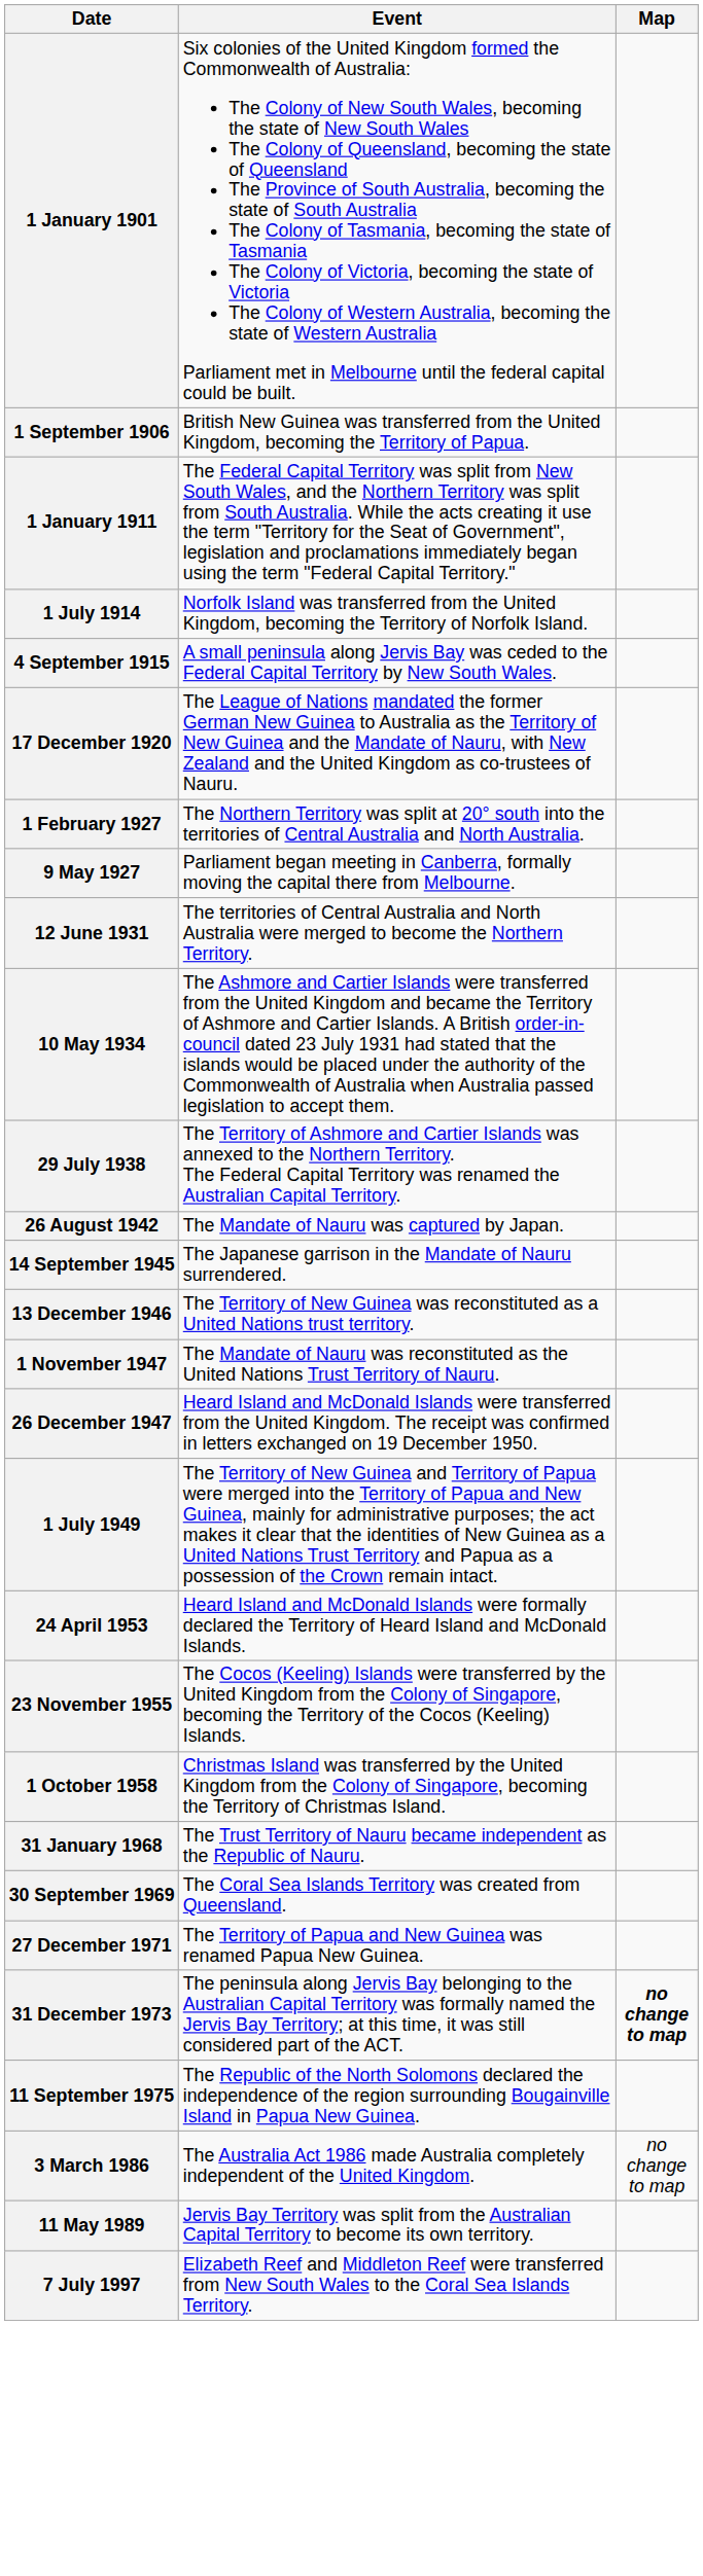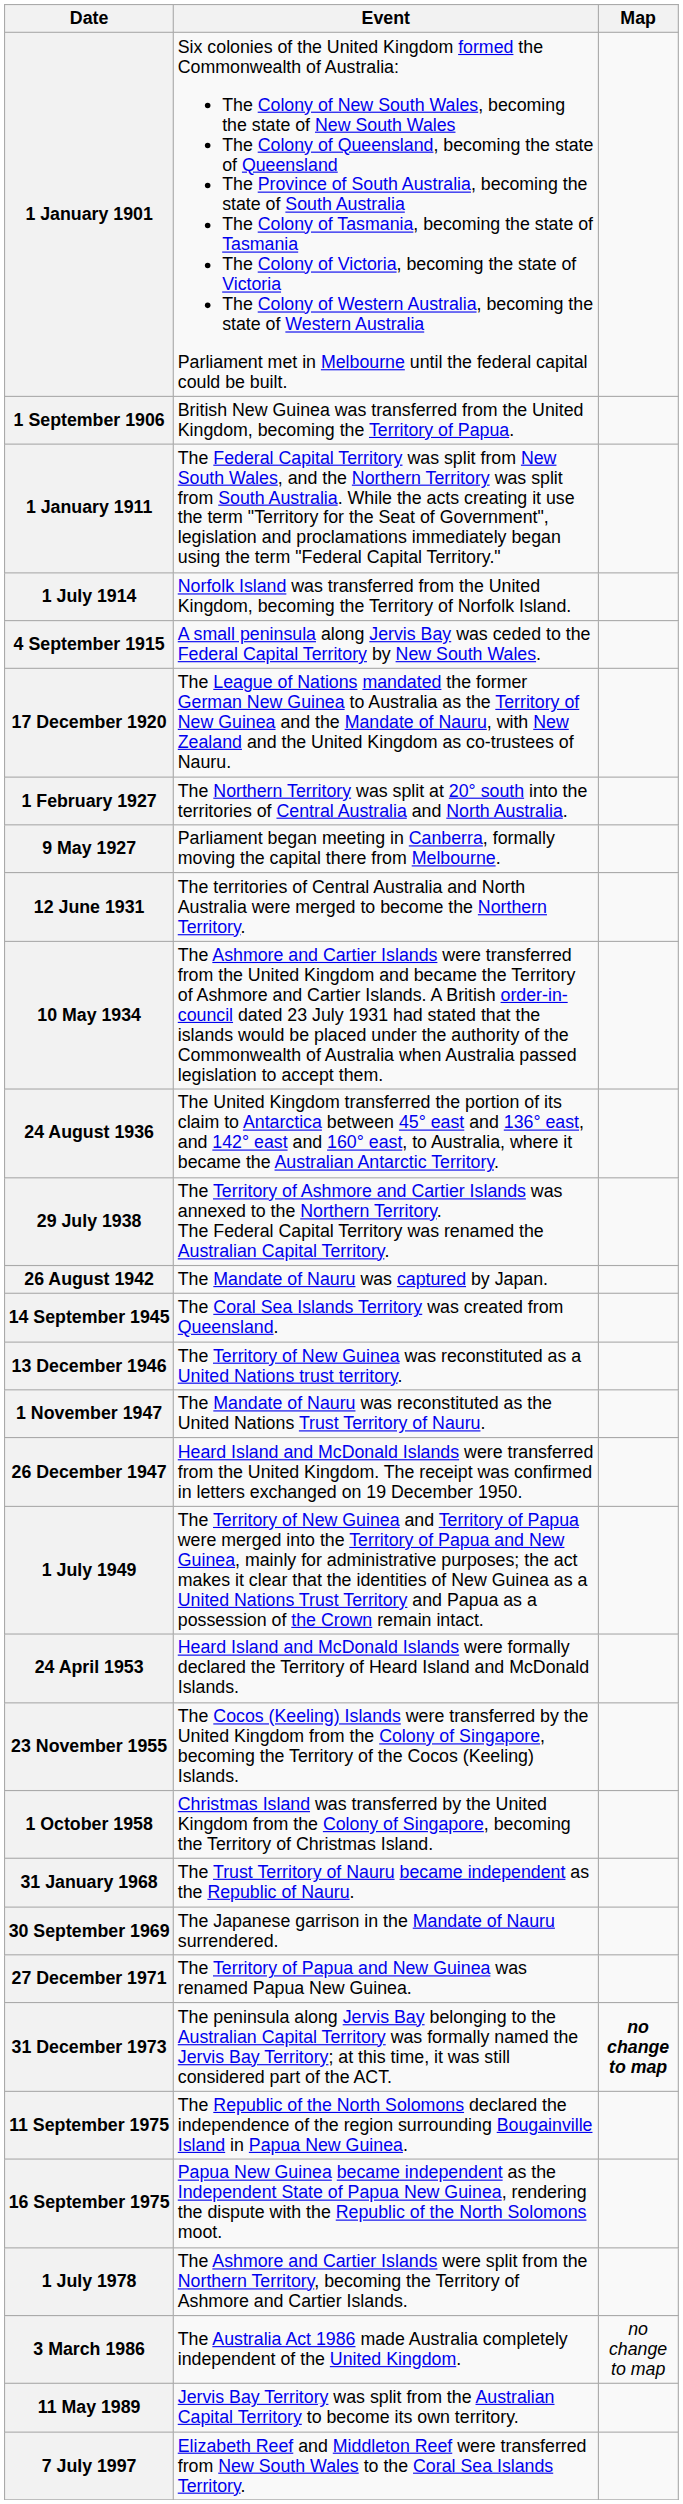 <table class="wikitable plainrowheaders">
 <tr>
 <th scope="col">Date</th>
 <th scope="col">Event</th>
 <th scope="col">Map</th>
 </tr>
 <tr>
 <th scope="row" style="white-space: nowrap;">1 January 1901</th>
 <td>Six colonies of the United Kingdom <a href='#'>formed</a> the Commonwealth of Australia:<br><ul><li>The <a href='#'>Colony of New South Wales</a>, becoming the state of <a href='#'>New South Wales</a></li><li>The <a href='#'>Colony of Queensland</a>, becoming the state of <a href='#'>Queensland</a></li><li>The <a href='#'>Province of South Australia</a>, becoming the state of <a href='#'>South Australia</a></li><li>The <a href='#'>Colony of Tasmania</a>, becoming the state of <a href='#'>Tasmania</a></li><li>The <a href='#'>Colony of Victoria</a>, becoming the state of <a href='#'>Victoria</a></li><li>The <a href='#'>Colony of Western Australia</a>, becoming the state of <a href='#'>Western Australia</a></li></ul>Parliament met in <a href='#'>Melbourne</a> until the federal capital could be built.</td>
 <td></td>
 </tr>
 <tr>
 <th scope="row" style="white-space: nowrap;">1 September 1906</th>
 <td>British New Guinea was transferred from the United Kingdom, becoming the <a href='#'>Territory of Papua</a>.</td>
 <td></td>
 </tr>
 <tr>
 <th scope="row" style="white-space: nowrap;">1 January 1911</th>
 <td>The <a href='#'>Federal Capital Territory</a> was split from <a href='#'>New South Wales</a>, and the <a href='#'>Northern Territory</a> was split from <a href='#'>South Australia</a>. While the acts creating it use the term "Territory for the Seat of Government", legislation and proclamations immediately began using the term "Federal Capital Territory."</td>
 <td></td>
 </tr>
 <tr>
 <th scope="row" style="white-space: nowrap;">1 July 1914</th>
 <td><a href='#'>Norfolk Island</a> was transferred from the United Kingdom, becoming the Territory of Norfolk Island.</td>
 <td></td>
 </tr>
 <tr>
 <th scope="row" style="white-space: nowrap;">4 September 1915</th>
 <td><a href='#'>A small peninsula</a> along <a href='#'>Jervis Bay</a> was ceded to the <a href='#'>Federal Capital Territory</a> by <a href='#'>New South Wales</a>.</td>
 <td></td>
 </tr>
 <tr>
 <th scope="row" style="white-space: nowrap;">17 December 1920</th>
 <td>The <a href='#'>League of Nations</a> <a href='#'>mandated</a> the former <a href='#'>German New Guinea</a> to Australia as the <a href='#'>Territory of New Guinea</a> and the <a href='#'>Mandate of Nauru</a>, with <a href='#'>New Zealand</a> and the United Kingdom as co-trustees of Nauru.</td>
 <td></td>
 </tr>
 <tr>
 <th scope="row" style="white-space: nowrap;">1 February 1927</th>
 <td>The <a href='#'>Northern Territory</a> was split at <a href='#'>20° south</a> into the territories of <a href='#'>Central Australia</a> and <a href='#'>North Australia</a>.</td>
 <td></td>
 </tr>
 <tr>
 <th scope="row" style="white-space: nowrap;">9 May 1927</th>
 <td>Parliament began meeting in <a href='#'>Canberra</a>, formally moving the capital there from <a href='#'>Melbourne</a>.</td>
 <td></td>
 </tr>
 <tr>
 <th scope="row" style="white-space: nowrap;">12 June 1931</th>
 <td>The territories of Central Australia and North Australia were merged to become the <a href='#'>Northern Territory</a>.</td>
 <td></td>
 </tr>
 <tr>
 <th scope="row" style="white-space: nowrap;">10 May 1934</th>
 <td>The <a href='#'>Ashmore and Cartier Islands</a> were transferred from the United Kingdom and became the Territory of Ashmore and Cartier Islands. A British <a href='#'>order-in-council</a> dated 23 July 1931 had stated that the islands would be placed under the authority of the Commonwealth of Australia when Australia passed legislation to accept them.</td>
 <td></td>
 </tr>
 <tr>
+<th scope="row" style="white-space: nowrap;">24 August 1936</th>
+<td>The United Kingdom transferred the portion of its claim to <a href='#'>Antarctica</a> between <a href='#'>45° east</a> and <a href='#'>136° east</a>, and <a href='#'>142° east</a> and <a href='#'>160° east</a>, to Australia, where it became the <a href='#'>Australian Antarctic Territory</a>.</td>
+<td></td>
+</tr>
+<tr>
 <th scope="row" style="white-space: nowrap;">29 July 1938</th>
 <td>The <a href='#'>Territory of Ashmore and Cartier Islands</a> was annexed to the <a href='#'>Northern Territory</a>.<br>The Federal Capital Territory was renamed the <a href='#'>Australian Capital Territory</a>.</td>
 <td></td>
 </tr>
 <tr>
 <th scope="row" style="white-space: nowrap;">26 August 1942</th>
 <td>The <a href='#'>Mandate of Nauru</a> was <a href='#'>captured</a> by Japan.</td>
 <td></td>
 </tr>
 <tr>
 <th scope="row" style="white-space: nowrap;">14 September 1945</th>
-<td>The Japanese garrison in the <a href='#'>Mandate of Nauru</a> surrendered.</td>
+<td>The <a href='#'>Coral Sea Islands Territory</a> was created from <a href='#'>Queensland</a>.</td>
 <td></td>
 </tr>
 <tr>
 <th scope="row" style="white-space: nowrap;">13 December 1946</th>
 <td>The <a href='#'>Territory of New Guinea</a> was reconstituted as a <a href='#'>United Nations trust territory</a>.</td>
 <td></td>
 </tr>
 <tr>
 <th scope="row" style="white-space: nowrap;">1 November 1947</th>
 <td>The <a href='#'>Mandate of Nauru</a> was reconstituted as the United Nations <a href='#'>Trust Territory of Nauru</a>.</td>
 <td></td>
 </tr>
 <tr>
 <th scope="row" style="white-space: nowrap;">26 December 1947</th>
 <td><a href='#'>Heard Island and McDonald Islands</a> were transferred from the United Kingdom. The receipt was confirmed in letters exchanged on 19 December 1950.</td>
 <td></td>
 </tr>
 <tr>
 <th scope="row" style="white-space: nowrap;">1 July 1949</th>
 <td>The <a href='#'>Territory of New Guinea</a> and <a href='#'>Territory of Papua</a> were merged into the <a href='#'>Territory of Papua and New Guinea</a>, mainly for administrative purposes; the act makes it clear that the identities of New Guinea as a <a href='#'>United Nations Trust Territory</a> and Papua as a possession of <a href='#'>the Crown</a> remain intact.</td>
 <td></td>
 </tr>
 <tr>
 <th scope="row" style="white-space: nowrap;">24 April 1953</th>
 <td><a href='#'>Heard Island and McDonald Islands</a> were formally declared the Territory of Heard Island and McDonald Islands.</td>
 <td></td>
 </tr>
 <tr>
 <th scope="row" style="white-space: nowrap;">23 November 1955</th>
 <td>The <a href='#'>Cocos (Keeling) Islands</a> were transferred by the United Kingdom from the <a href='#'>Colony of Singapore</a>, becoming the Territory of the Cocos (Keeling) Islands.</td>
 <td></td>
 </tr>
 <tr>
 <th scope="row" style="white-space: nowrap;">1 October 1958</th>
 <td><a href='#'>Christmas Island</a> was transferred by the United Kingdom from the <a href='#'>Colony of Singapore</a>, becoming the Territory of Christmas Island.</td>
 <td></td>
 </tr>
 <tr>
 <th scope="row" style="white-space: nowrap;">31 January 1968</th>
 <td>The <a href='#'>Trust Territory of Nauru</a> <a href='#'>became independent</a> as the <a href='#'>Republic of Nauru</a>.</td>
 <td></td>
 </tr>
 <tr>
 <th scope="row" style="white-space: nowrap;">30 September 1969</th>
-<td>The <a href='#'>Coral Sea Islands Territory</a> was created from <a href='#'>Queensland</a>.</td>
+<td>The Japanese garrison in the <a href='#'>Mandate of Nauru</a> surrendered.</td>
 <td></td>
 </tr>
 <tr>
 <th scope="row" style="white-space: nowrap;">27 December 1971</th>
 <td>The <a href='#'>Territory of Papua and New Guinea</a> was renamed Papua New Guinea.</td>
 <td></td>
 </tr>
 <tr>
 <th scope="row" style="white-space: nowrap;">31 December 1973</th>
 <td>The peninsula along <a href='#'>Jervis Bay</a> belonging to the <a href='#'>Australian Capital Territory</a> was formally named the <a href='#'>Jervis Bay Territory</a>; at this time, it was still considered part of the ACT.</td>
 <td align="center"><strong><em>no change to map</em></strong></td>
 </tr>
 <tr>
 <th scope="row" style="white-space: nowrap;">11 September 1975</th>
 <td>The <a href='#'>Republic of the North Solomons</a> declared the independence of the region surrounding <a href='#'>Bougainville Island</a> in <a href='#'>Papua New Guinea</a>.</td>
 <td></td>
 </tr>
 <tr>
+<th scope="row" style="white-space: nowrap;">16 September 1975</th>
+<td><a href='#'>Papua New Guinea</a> <a href='#'>became independent</a> as the <a href='#'>Independent State of Papua New Guinea</a>, rendering the dispute with the <a href='#'>Republic of the North Solomons</a> moot.</td>
+<td></td>
+</tr>
+<tr>
+<th scope="row" style="white-space: nowrap;">1 July 1978</th>
+<td>The <a href='#'>Ashmore and Cartier Islands</a> were split from the <a href='#'>Northern Territory</a>, becoming the Territory of Ashmore and Cartier Islands.</td>
+<td></td>
+</tr>
+<tr>
 <th scope="row" style="white-space: nowrap;">3 March 1986</th>
 <td>The <a href='#'>Australia Act 1986</a> made Australia completely independent of the <a href='#'>United Kingdom</a>.</td>
 <td align="center"><em>no change to map</em></td>
 </tr>
 <tr>
 <th scope="row" style="white-space: nowrap;">11 May 1989</th>
 <td><a href='#'>Jervis Bay Territory</a> was split from the <a href='#'>Australian Capital Territory</a> to become its own territory.</td>
 <td></td>
 </tr>
 <tr>
 <th scope="row" style="white-space: nowrap;">7 July 1997</th>
 <td><a href='#'>Elizabeth Reef</a> and <a href='#'>Middleton Reef</a> were transferred from <a href='#'>New South Wales</a> to the <a href='#'>Coral Sea Islands Territory</a>.</td>
 <td></td>
 </tr>
 </table>
